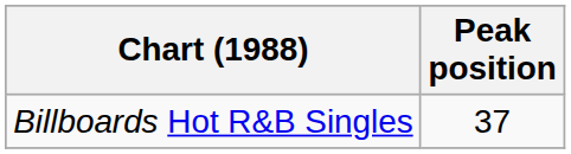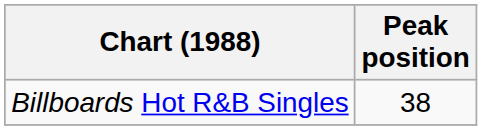 <table class="wikitable">
 <tr>
 <th align="left">Chart (1988)</th>
 <th align="center">Peak<br>position</th>
 </tr>
 <tr>
 <td align="left"><em>Billboards</em> <a href='#'>Hot R&B Singles</a></td>
-<td align="center">37</td>
+<td align="center">38</td>
 </tr>
 </table>
